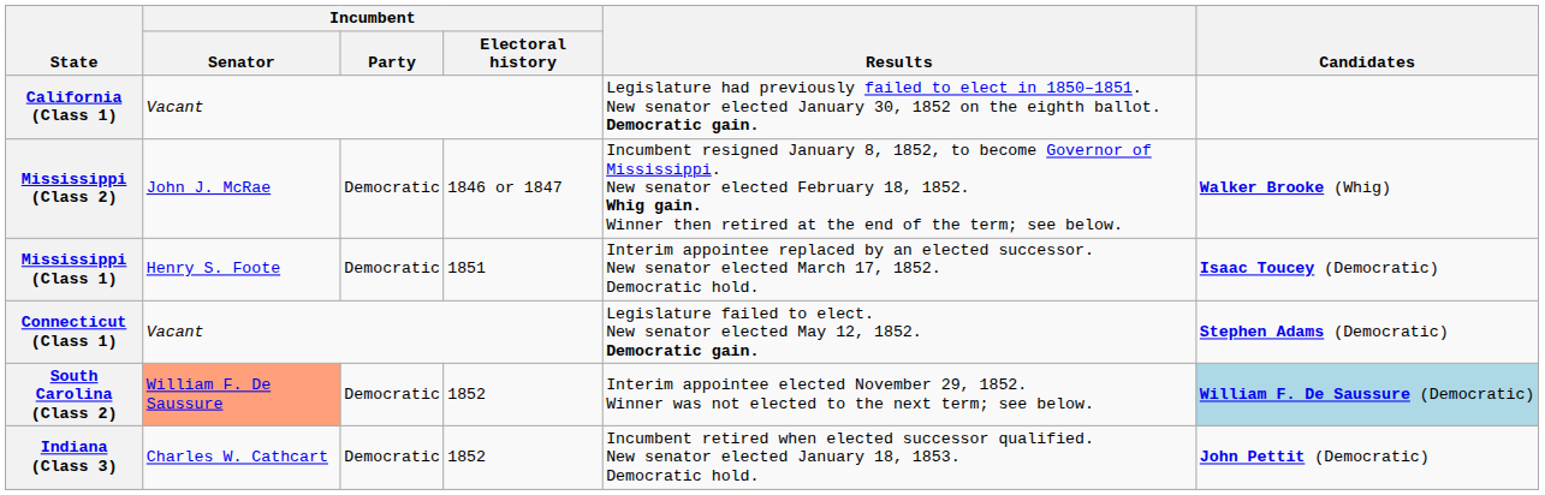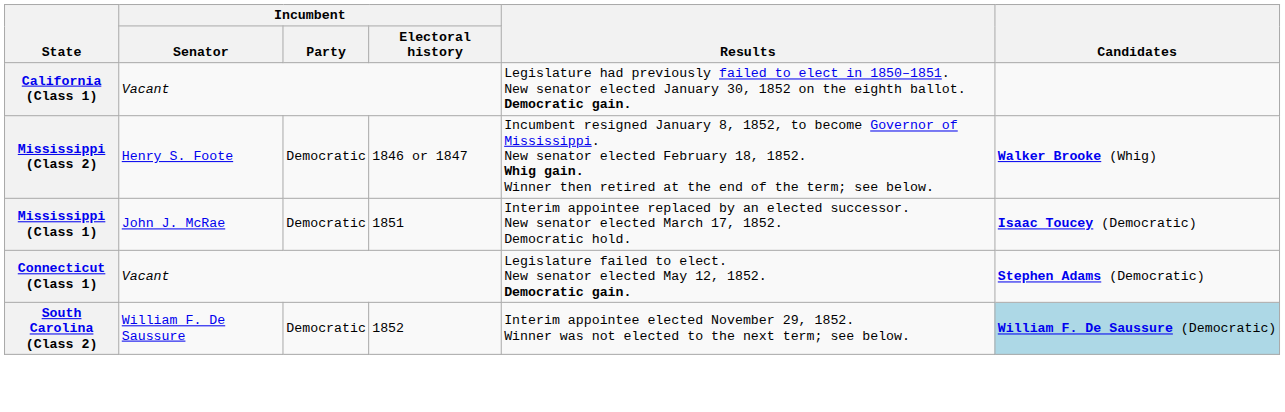 <table class=wikitable>
 <tr valign=bottom>
 <th rowspan=2>State</th>
 <th colspan=3>Incumbent</th>
 <th rowspan=2>Results</th>
 <th rowspan=2>Candidates</th>
 </tr>
 <tr valign=bottom>
 <th>Senator</th>
 <th>Party</th>
 <th>Electoral history</th>
 </tr>
 <tr>
 <th><a href='#'>California</a><br>(Class 1)</th>
 <td colspan=3><em>Vacant</em></td>
 <td>Legislature had previously <a href='#'>failed to elect in 1850–1851</a>.<br>New senator elected January 30, 1852 on the eighth ballot.<br><strong>Democratic gain.</strong></td>
 <td nowrap></td>
 </tr>
 <tr>
 <th><a href='#'>Mississippi</a><br>(Class 2)</th>
-<td><a href='#'>John J. McRae</a></td>
+<td><a href='#'>Henry S. Foote</a></td>
 <td>Democratic</td>
 <td>1846 or 1847</td>
 <td>Incumbent resigned January 8, 1852, to become <a href='#'>Governor of Mississippi</a>.<br>New senator elected February 18, 1852.<br><strong>Whig gain.</strong><br>Winner then retired at the end of the term; see below.</td>
 <td nowrap> <strong><a href='#'>Walker Brooke</a></strong> (Whig)<br></td>
 </tr>
 <tr>
 <th><a href='#'>Mississippi</a><br>(Class 1)</th>
-<td><a href='#'>Henry S. Foote</a></td>
+<td><a href='#'>John J. McRae</a></td>
 <td>Democratic</td>
 <td>1851 </td>
 <td>Interim appointee replaced by an elected successor.<br>New senator elected March 17, 1852.<br>Democratic hold.</td>
 <td nowrap> <strong><a href='#'>Isaac Toucey</a></strong> (Democratic)<br></td>
 </tr>
 <tr>
 <th><a href='#'>Connecticut</a><br>(Class 1)</th>
 <td colspan=3><em>Vacant</em></td>
 <td>Legislature failed to elect.<br>New senator elected May 12, 1852.<br><strong>Democratic gain.</strong></td>
 <td nowrap> <strong><a href='#'>Stephen Adams</a></strong> (Democratic)<br></td>
 </tr>
 <tr>
 <th><a href='#'>South Carolina</a><br>(Class 2)</th>
-<td style="background: lightsalmon;"><a href='#'>William F. De Saussure</a></td>
+<td><a href='#'>William F. De Saussure</a></td>
 <td>Democratic</td>
 <td>1852 </td>
 <td>Interim appointee elected November 29, 1852.<br>Winner was not elected to the next term; see below.</td>
 <td nowrap style="background: lightblue;"> <strong><a href='#'>William F. De Saussure</a></strong> (Democratic)<br></td>
 </tr>
-<tr>
-<th><a href='#'>Indiana</a><br>(Class 3)</th>
-<td><a href='#'>Charles W. Cathcart</a></td>
-<td>Democratic</td>
-<td>1852 </td>
-<td>Incumbent retired when elected successor qualified.<br>New senator elected January 18, 1853.<br>Democratic hold.</td>
-<td nowrap> <strong><a href='#'>John Pettit</a></strong> (Democratic)<br></td>
-</tr>
 </table>
